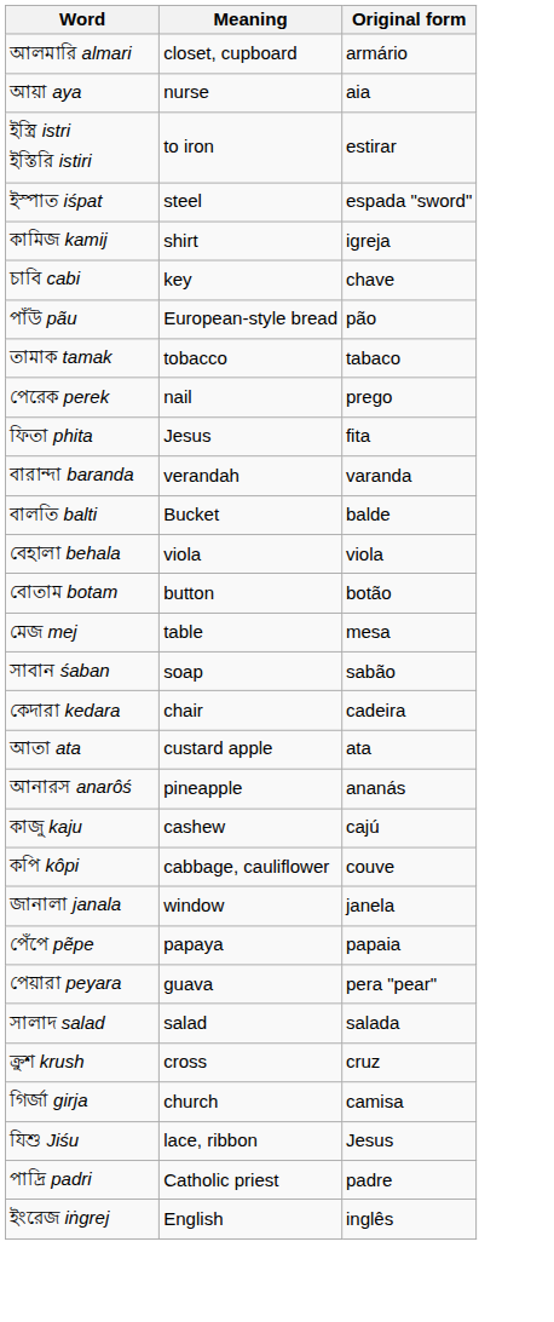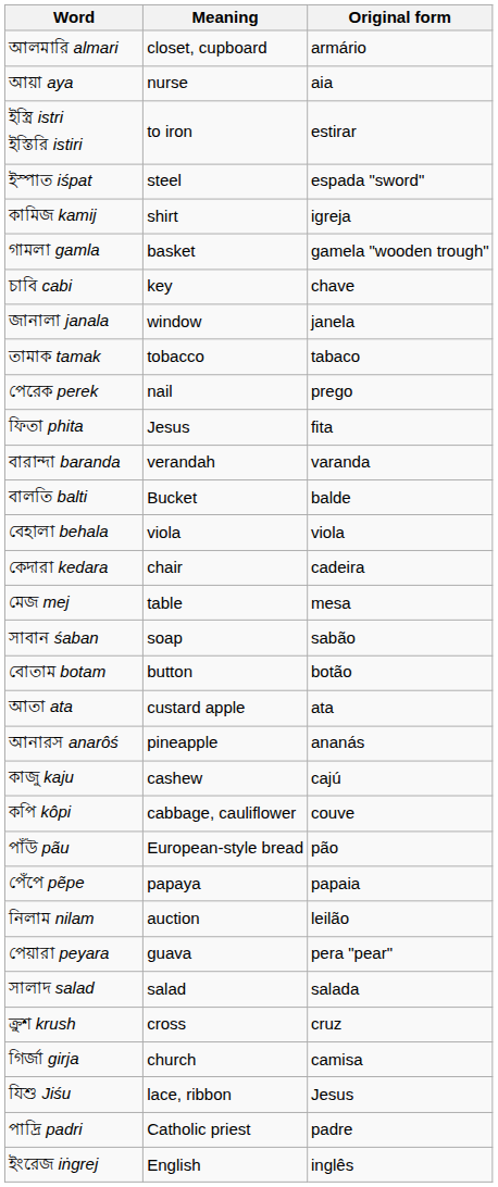 <table class="wikitable">
 <tr>
 <th>Word</th>
 <th>Meaning</th>
 <th>Original form</th>
 </tr>
 <tr>
 <td style="width:08em">আলমারি <em>almari</em></td>
 <td>closet, cupboard</td>
 <td>armário</td>
 </tr>
 <tr>
 <td>আয়া <em>aya</em></td>
 <td>nurse</td>
 <td>aia</td>
 </tr>
 <tr>
 <td>ইস্ত্রি <em>istri</em> <br> ইস্তিরি <em>istiri</em></td>
 <td>to iron</td>
 <td>estirar</td>
 </tr>
 <tr>
 <td>ইস্পাত <em>iśpat</em></td>
 <td>steel</td>
 <td>espada "sword"</td>
 </tr>
 <tr>
 <td>কামিজ <em>kamij</em></td>
 <td>shirt</td>
 <td>igreja</td>
 </tr>
 <tr>
+<td>গামলা <em>gamla</em></td>
+<td>basket</td>
+<td>gamela "wooden trough"</td>
+</tr>
+<tr>
 <td>চাবি <em>cabi</em></td>
 <td>key</td>
 <td>chave</td>
 </tr>
 <tr>
-<td>পাঁউ <em>pãu</em></td>
-<td>European-style bread</td>
-<td>pão</td>
+<td>জানালা <em>janala</em></td>
+<td>window</td>
+<td>janela</td>
 </tr>
 <tr>
 <td>তামাক <em>tamak</em></td>
 <td>tobacco</td>
 <td>tabaco</td>
 </tr>
 <tr>
 <td>পেরেক <em>perek</em></td>
 <td>nail</td>
 <td>prego</td>
 </tr>
 <tr>
 <td>ফিতা <em>phita</em></td>
 <td>Jesus</td>
 <td>fita</td>
 </tr>
 <tr>
 <td>বারান্দা <em>baranda</em></td>
 <td>verandah</td>
 <td>varanda</td>
 </tr>
 <tr>
 <td>বালতি <em>balti</em></td>
 <td>Bucket</td>
 <td>balde</td>
 </tr>
 <tr>
 <td>বেহালা <em>behala</em></td>
 <td>viola</td>
 <td>viola</td>
 </tr>
 <tr>
-<td>বোতাম <em>botam</em></td>
-<td>button</td>
-<td>botão</td>
+<td>কেদারা <em>kedara</em></td>
+<td>chair</td>
+<td>cadeira</td>
 </tr>
 <tr>
 <td>মেজ <em>mej</em></td>
 <td>table</td>
 <td>mesa</td>
 </tr>
 <tr>
 <td>সাবান <em>śaban</em></td>
 <td>soap</td>
 <td>sabão</td>
 </tr>
 <tr>
-<td>কেদারা <em>kedara</em></td>
-<td>chair</td>
-<td>cadeira</td>
+<td>বোতাম <em>botam</em></td>
+<td>button</td>
+<td>botão</td>
 </tr>
 <tr>
 <td>আতা <em>ata</em></td>
 <td>custard apple</td>
 <td>ata</td>
 </tr>
 <tr>
 <td>আনারস <em>anarôś</em></td>
 <td>pineapple</td>
 <td>ananás</td>
 </tr>
 <tr>
 <td>কাজু <em>kaju</em></td>
 <td>cashew</td>
 <td>cajú</td>
 </tr>
 <tr>
 <td>কপি <em>kôpi</em></td>
 <td>cabbage, cauliflower</td>
 <td>couve</td>
 </tr>
 <tr>
-<td>জানালা <em>janala</em></td>
-<td>window</td>
-<td>janela</td>
+<td>পাঁউ <em>pãu</em></td>
+<td>European-style bread</td>
+<td>pão</td>
 </tr>
 <tr>
 <td>পেঁপে <em>pẽpe</em></td>
 <td>papaya</td>
 <td>papaia</td>
+</tr>
+<tr>
+<td>নিলাম <em>nilam</em></td>
+<td>auction</td>
+<td>leilão</td>
 </tr>
 <tr>
 <td>পেয়ারা <em>peyara</em></td>
 <td>guava</td>
 <td>pera "pear"</td>
 </tr>
 <tr>
 <td>সালাদ <em>salad</em></td>
 <td>salad</td>
 <td>salada</td>
 </tr>
 <tr>
 <td>ক্রুশ <em>krush</em></td>
 <td>cross</td>
 <td>cruz</td>
 </tr>
 <tr>
 <td>গির্জা <em>girja</em></td>
 <td>church</td>
 <td>camisa</td>
 </tr>
 <tr>
 <td>যিশু <em>Jiśu</em></td>
 <td>lace, ribbon</td>
 <td>Jesus</td>
 </tr>
 <tr>
 <td>পাদ্রি <em>padri</em></td>
 <td>Catholic priest</td>
 <td>padre</td>
 </tr>
 <tr>
 <td>ইংরেজ <em>iṅgrej</em></td>
 <td>English</td>
 <td>inglês</td>
 </tr>
 </table>
